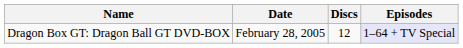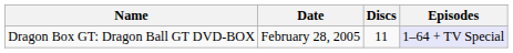 <table class="wikitable" style="text-align:center;">
 <tr>
 <th>Name</th>
 <th>Date</th>
 <th>Discs</th>
 <th>Episodes</th>
 </tr>
 <tr>
 <td>Dragon Box GT: Dragon Ball GT DVD-BOX</td>
 <td>February 28, 2005</td>
-<td>12</td>
+<td>11</td>
 <td style="background: lavender;">1–64 + TV Special</td>
 </tr>
 </table>
